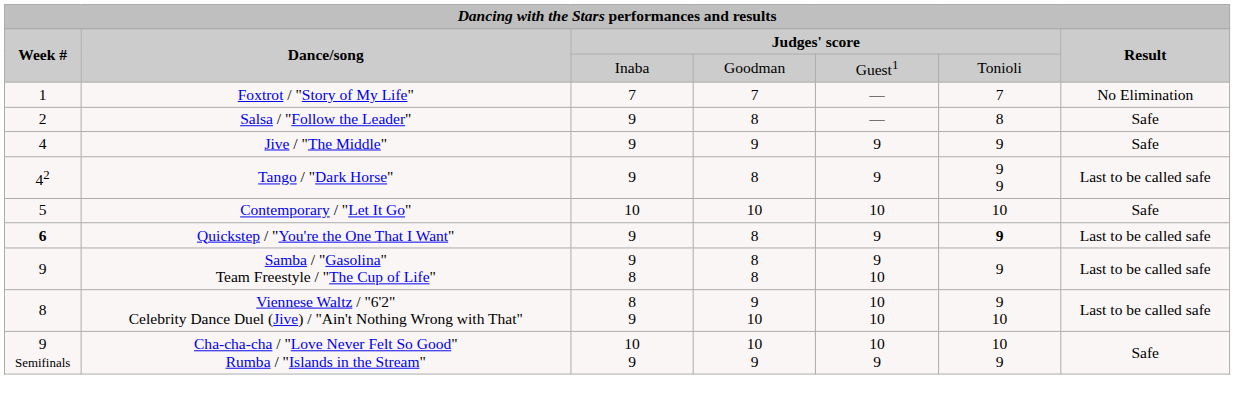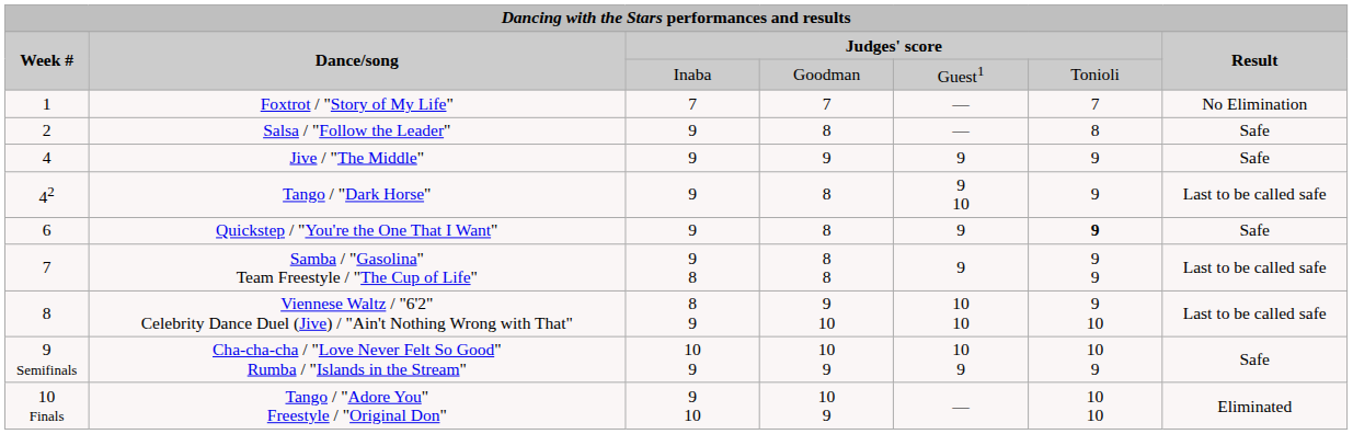 <table class="wikitable collapsible collapsed" style="width:100%; margin:1em auto 1em auto; text-align:center;">
 <tr>
 <th colspan="7" style="background:#BFBFBF;"><em>Dancing with the Stars</em> performances and results</th>
 </tr>
 <tr>
 </tr>
 <tr style="text-align: center; background:#ccc;">
 <td rowspan="2"><strong>Week #</strong></td>
 <td rowspan="2"><strong>Dance/song</strong></td>
 <td colspan="4"><strong>Judges' score</strong></td>
 <td rowspan="2"><strong>Result</strong></td>
 </tr>
 <tr style="text-align: center; background:#ccc;">
 <td style="width:10%; ">Inaba</td>
 <td style="width:10%; ">Goodman</td>
 <td style="width:10%; ">Guest<sup>1</sup></td>
 <td style="width:10%; ">Tonioli</td>
 </tr>
 <tr>
 <td style="text-align: center; background:#faf6f6;">1</td>
 <td style="text-align: center; background:#faf6f6;"><a href='#'>Foxtrot</a> / "<a href='#'>Story of My Life</a>"</td>
 <td style="text-align: center; background:#faf6f6;">7</td>
 <td style="text-align: center; background:#faf6f6;">7</td>
 <td style="text-align: center; background:#faf6f6;">—</td>
 <td style="text-align: center; background:#faf6f6;">7</td>
 <td style="text-align: center; background:#faf6f6;">No Elimination</td>
 </tr>
 <tr>
 <td style="text-align: center; background:#faf6f6;">2</td>
 <td style="text-align: center; background:#faf6f6;"><a href='#'>Salsa</a> / "<a href='#'>Follow the Leader</a>"</td>
 <td style="text-align: center; background:#faf6f6;">9</td>
 <td style="text-align: center; background:#faf6f6;">8</td>
 <td style="text-align: center; background:#faf6f6;">—</td>
 <td style="text-align: center; background:#faf6f6;">8</td>
 <td style="text-align: center; background:#faf6f6;">Safe</td>
 </tr>
 <tr>
 <td style="text-align: center; background:#faf6f6;">4</td>
 <td style="text-align: center; background:#faf6f6;"><a href='#'>Jive</a> / "<a href='#'>The Middle</a>"</td>
 <td style="text-align: center; background:#faf6f6;">9</td>
 <td style="text-align: center; background:#faf6f6;">9</td>
 <td style="text-align: center; background:#faf6f6;">9</td>
 <td style="text-align: center; background:#faf6f6;">9</td>
 <td style="text-align: center; background:#faf6f6;">Safe</td>
 </tr>
 <tr>
 <td style="text-align: center; background:#faf6f6;">4<sup>2</sup></td>
 <td style="text-align: center; background:#faf6f6;"><a href='#'>Tango</a> / "<a href='#'>Dark Horse</a>"</td>
 <td style="text-align: center; background:#faf6f6;">9</td>
 <td style="text-align: center; background:#faf6f6;">8</td>
+<td style="text-align: center; background:#faf6f6;">9<br>10</td>
 <td style="text-align: center; background:#faf6f6;">9</td>
-<td style="text-align: center; background:#faf6f6;">9<br>9</td>
 <td style="text-align: center; background:#faf6f6;">Last to be called safe</td>
 </tr>
 <tr>
-<td style="text-align: center; background:#faf6f6;">5</td>
-<td style="text-align: center; background:#faf6f6;"><a href='#'>Contemporary</a> / "<a href='#'>Let It Go</a>"</td>
-<td style="text-align: center; background:#faf6f6;">10</td>
-<td style="text-align: center; background:#faf6f6;">10</td>
-<td style="text-align: center; background:#faf6f6;">10</td>
-<td style="text-align: center; background:#faf6f6;">10</td>
-<td style="text-align: center; background:#faf6f6;">Safe</td>
-</tr>
-<tr>
-<td style="text-align: center; background:#faf6f6;"><strong>6</strong></td>
+<td style="text-align: center; background:#faf6f6;">6</td>
 <td style="text-align: center; background:#faf6f6;"><a href='#'>Quickstep</a> / "<a href='#'>You're the One That I Want</a>"</td>
 <td style="text-align: center; background:#faf6f6;">9</td>
 <td style="text-align: center; background:#faf6f6;">8</td>
 <td style="text-align: center; background:#faf6f6;">9</td>
 <td style="text-align: center; background:#faf6f6;"><strong>9</strong></td>
-<td style="text-align: center; background:#faf6f6;">Last to be called safe</td>
+<td style="text-align: center; background:#faf6f6;">Safe</td>
 </tr>
 <tr>
-<td style="text-align: center; background:#faf6f6;">9</td>
+<td style="text-align: center; background:#faf6f6;">7</td>
 <td style="text-align: center; background:#faf6f6;"><a href='#'>Samba</a> / "<a href='#'>Gasolina</a>" <br> Team Freestyle / "<a href='#'>The Cup of Life</a>"</td>
 <td style="text-align: center; background:#faf6f6;">9<br>8</td>
 <td style="text-align: center; background:#faf6f6;">8<br>8</td>
-<td style="text-align: center; background:#faf6f6;">9<br>10</td>
 <td style="text-align: center; background:#faf6f6;">9</td>
+<td style="text-align: center; background:#faf6f6;">9<br>9</td>
 <td style="text-align: center; background:#faf6f6;">Last to be called safe</td>
 </tr>
 <tr>
 <td style="text-align: center; background:#faf6f6;">8</td>
 <td style="text-align: center; background:#faf6f6;"><a href='#'>Viennese Waltz</a> / "6'2" <br> Celebrity Dance Duel (<a href='#'>Jive</a>) / "Ain't Nothing Wrong with That"</td>
 <td style="text-align: center; background:#faf6f6;">8<br>9</td>
 <td style="text-align: center; background:#faf6f6;">9<br>10</td>
 <td style="text-align: center; background:#faf6f6;">10<br>10</td>
 <td style="text-align: center; background:#faf6f6;">9<br>10</td>
 <td style="text-align: center; background:#faf6f6;">Last to be called safe</td>
 </tr>
 <tr>
 <td style="text-align: center; background:#faf6f6;">9<br><small>Semifinals</small></td>
 <td style="text-align: center; background:#faf6f6;"><a href='#'>Cha-cha-cha</a> / "<a href='#'>Love Never Felt So Good</a>" <br> <a href='#'>Rumba</a> / "<a href='#'>Islands in the Stream</a>"</td>
 <td style="text-align: center; background:#faf6f6;">10<br>9</td>
 <td style="text-align: center; background:#faf6f6;">10<br>9</td>
 <td style="text-align: center; background:#faf6f6;">10<br>9</td>
 <td style="text-align: center; background:#faf6f6;">10<br>9</td>
 <td style="text-align: center; background:#faf6f6;">Safe</td>
 </tr>
+<tr>
+<td style="text-align: center; background:#faf6f6;">10<br><small>Finals</small></td>
+<td style="text-align: center; background:#faf6f6;"><a href='#'>Tango</a> / "<a href='#'>Adore You</a>" <br> <a href='#'>Freestyle</a> / "<a href='#'>Original Don</a>"</td>
+<td style="text-align: center; background:#faf6f6;">9<br>10</td>
+<td style="text-align: center; background:#faf6f6;">10<br>9</td>
+<td style="text-align: center; background:#faf6f6;">—</td>
+<td style="text-align: center; background:#faf6f6;">10<br>10</td>
+<td style="text-align: center; background:#faf6f6;">Eliminated</td>
+</tr>
 </table>
